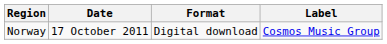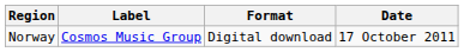 <table class=wikitable>
 <tr>
 <th>Region</th>
+<th>Label</th>
+<th>Format</th>
 <th>Date</th>
-<th>Format</th>
-<th>Label</th>
 </tr>
 <tr>
 <td>Norway</td>
+<td><a href='#'>Cosmos Music Group</a></td>
+<td>Digital download</td>
 <td>17 October 2011</td>
-<td>Digital download</td>
-<td><a href='#'>Cosmos Music Group</a></td>
 </tr>
 </table>
